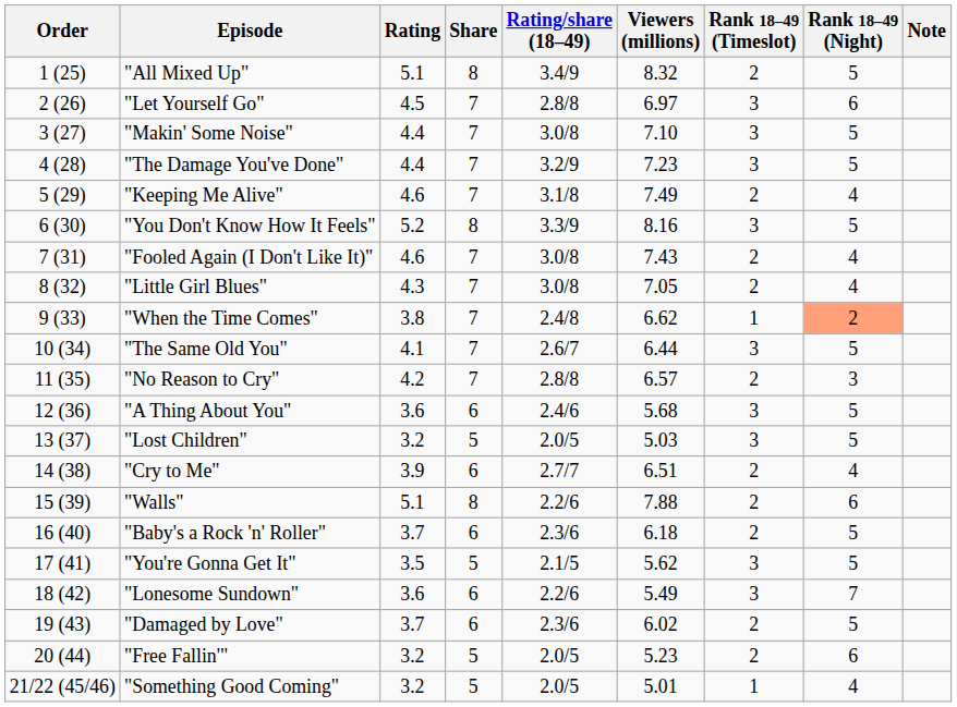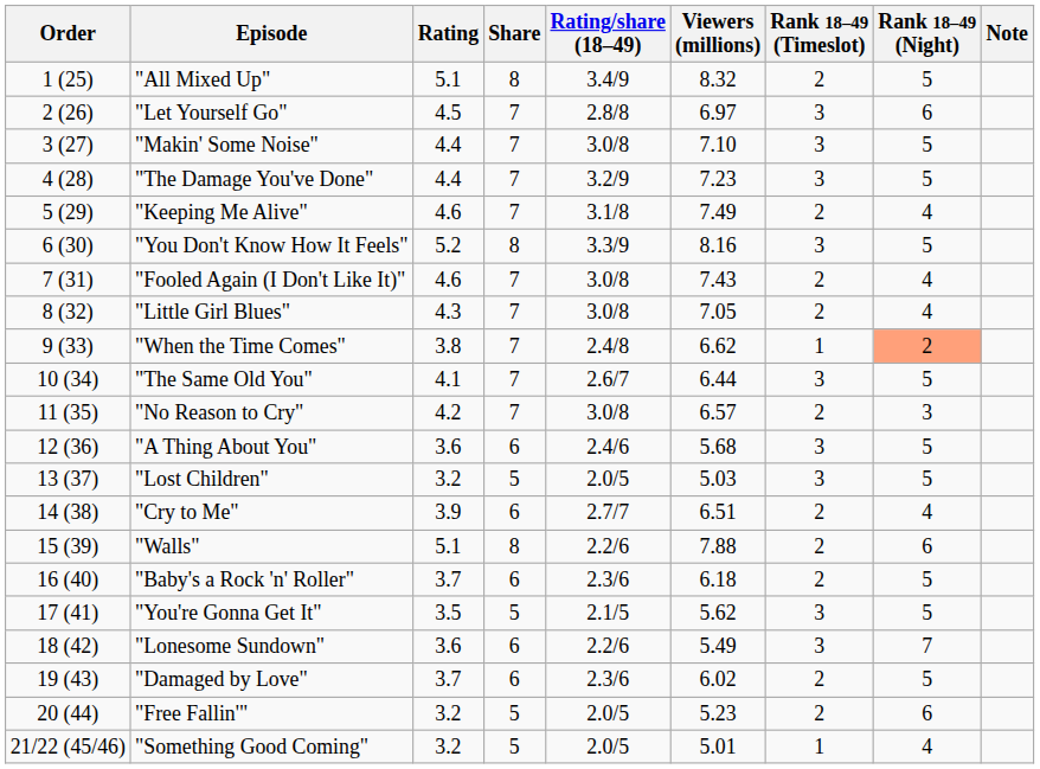 <table class="wikitable sortable" style="text-align:center">
 <tr>
 <th>Order</th>
 <th>Episode</th>
 <th>Rating</th>
 <th>Share</th>
 <th><a href='#'>Rating/share</a><br>(18–49)</th>
 <th>Viewers<br>(millions)</th>
 <th>Rank <small>18–49</small><br>(Timeslot)</th>
 <th>Rank <small>18–49</small><br>(Night)</th>
 <th>Note</th>
 </tr>
 <tr>
 <td>1 (25)</td>
 <td style="text-align: left">"All Mixed Up"</td>
 <td>5.1</td>
 <td>8</td>
 <td>3.4/9</td>
 <td>8.32</td>
 <td>2</td>
 <td>5</td>
 <td></td>
 </tr>
 <tr>
 <td>2 (26)</td>
 <td style="text-align: left">"Let Yourself Go"</td>
 <td>4.5</td>
 <td>7</td>
 <td>2.8/8</td>
 <td>6.97</td>
 <td>3</td>
 <td>6</td>
 <td></td>
 </tr>
 <tr>
 <td>3 (27)</td>
 <td style="text-align: left">"Makin' Some Noise"</td>
 <td>4.4</td>
 <td>7</td>
 <td>3.0/8</td>
 <td>7.10</td>
 <td>3</td>
 <td>5</td>
 <td></td>
 </tr>
 <tr>
 <td>4 (28)</td>
 <td style="text-align: left">"The Damage You've Done"</td>
 <td>4.4</td>
 <td>7</td>
 <td>3.2/9</td>
 <td>7.23</td>
 <td>3</td>
 <td>5</td>
 <td></td>
 </tr>
 <tr>
 <td>5 (29)</td>
 <td style="text-align: left">"Keeping Me Alive"</td>
 <td>4.6</td>
 <td>7</td>
 <td>3.1/8</td>
 <td>7.49</td>
 <td>2</td>
 <td>4</td>
 <td></td>
 </tr>
 <tr>
 <td>6 (30)</td>
 <td style="text-align: left">"You Don't Know How It Feels"</td>
 <td>5.2</td>
 <td>8</td>
 <td>3.3/9</td>
 <td>8.16</td>
 <td>3</td>
 <td>5</td>
 <td></td>
 </tr>
 <tr>
 <td>7 (31)</td>
 <td style="text-align: left">"Fooled Again (I Don't Like It)"</td>
 <td>4.6</td>
 <td>7</td>
 <td>3.0/8</td>
 <td>7.43</td>
 <td>2</td>
 <td>4</td>
 <td></td>
 </tr>
 <tr>
 <td>8 (32)</td>
 <td style="text-align: left">"Little Girl Blues"</td>
 <td>4.3</td>
 <td>7</td>
 <td>3.0/8</td>
 <td>7.05</td>
 <td>2</td>
 <td>4</td>
 <td></td>
 </tr>
 <tr>
 <td>9 (33)</td>
 <td style="text-align: left">"When the Time Comes"</td>
 <td>3.8</td>
 <td>7</td>
 <td>2.4/8</td>
 <td>6.62</td>
 <td>1</td>
 <td style="background: lightsalmon;">2</td>
 <td></td>
 </tr>
 <tr>
 <td>10 (34)</td>
 <td style="text-align: left">"The Same Old You"</td>
 <td>4.1</td>
 <td>7</td>
 <td>2.6/7</td>
 <td>6.44</td>
 <td>3</td>
 <td>5</td>
 <td></td>
 </tr>
 <tr>
 <td>11 (35)</td>
 <td style="text-align: left">"No Reason to Cry"</td>
 <td>4.2</td>
 <td>7</td>
-<td>2.8/8</td>
+<td>3.0/8</td>
 <td>6.57</td>
 <td>2</td>
 <td>3</td>
 <td></td>
 </tr>
 <tr>
 <td>12 (36)</td>
 <td style="text-align: left">"A Thing About You"</td>
 <td>3.6</td>
 <td>6</td>
 <td>2.4/6</td>
 <td>5.68</td>
 <td>3</td>
 <td>5</td>
 <td></td>
 </tr>
 <tr>
 <td>13 (37)</td>
 <td style="text-align: left">"Lost Children"</td>
 <td>3.2</td>
 <td>5</td>
 <td>2.0/5</td>
 <td>5.03</td>
 <td>3</td>
 <td>5</td>
 <td></td>
 </tr>
 <tr>
 <td>14 (38)</td>
 <td style="text-align: left">"Cry to Me"</td>
 <td>3.9</td>
 <td>6</td>
 <td>2.7/7</td>
 <td>6.51</td>
 <td>2</td>
 <td>4</td>
 <td></td>
 </tr>
 <tr>
 <td>15 (39)</td>
 <td style="text-align: left">"Walls"</td>
 <td>5.1</td>
 <td>8</td>
 <td>2.2/6</td>
 <td>7.88</td>
 <td>2</td>
 <td>6</td>
 <td></td>
 </tr>
 <tr>
 <td>16 (40)</td>
 <td style="text-align: left">"Baby's a Rock 'n' Roller"</td>
 <td>3.7</td>
 <td>6</td>
 <td>2.3/6</td>
 <td>6.18</td>
 <td>2</td>
 <td>5</td>
 <td></td>
 </tr>
 <tr>
 <td>17 (41)</td>
 <td style="text-align: left">"You're Gonna Get It"</td>
 <td>3.5</td>
 <td>5</td>
 <td>2.1/5</td>
 <td>5.62</td>
 <td>3</td>
 <td>5</td>
 <td></td>
 </tr>
 <tr>
 <td>18 (42)</td>
 <td style="text-align: left">"Lonesome Sundown"</td>
 <td>3.6</td>
 <td>6</td>
 <td>2.2/6</td>
 <td>5.49</td>
 <td>3</td>
 <td>7</td>
 <td></td>
 </tr>
 <tr>
 <td>19 (43)</td>
 <td style="text-align: left">"Damaged by Love"</td>
 <td>3.7</td>
 <td>6</td>
 <td>2.3/6</td>
 <td>6.02</td>
 <td>2</td>
 <td>5</td>
 <td></td>
 </tr>
 <tr>
 <td>20 (44)</td>
 <td style="text-align: left">"Free Fallin'"</td>
 <td>3.2</td>
 <td>5</td>
 <td>2.0/5</td>
 <td>5.23</td>
 <td>2</td>
 <td>6</td>
 <td></td>
 </tr>
 <tr>
 <td>21/22 (45/46)</td>
 <td style="text-align: left">"Something Good Coming"</td>
 <td>3.2</td>
 <td>5</td>
 <td>2.0/5</td>
 <td>5.01</td>
 <td>1</td>
 <td>4</td>
 <td></td>
 </tr>
 </table>
